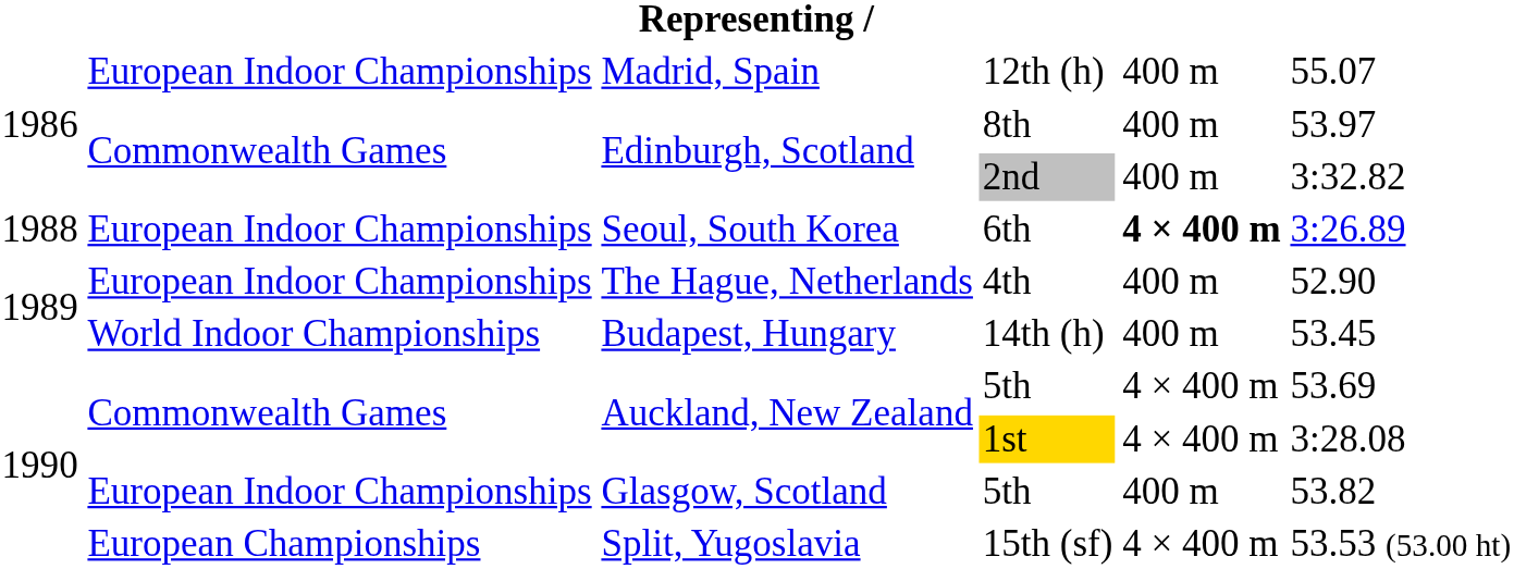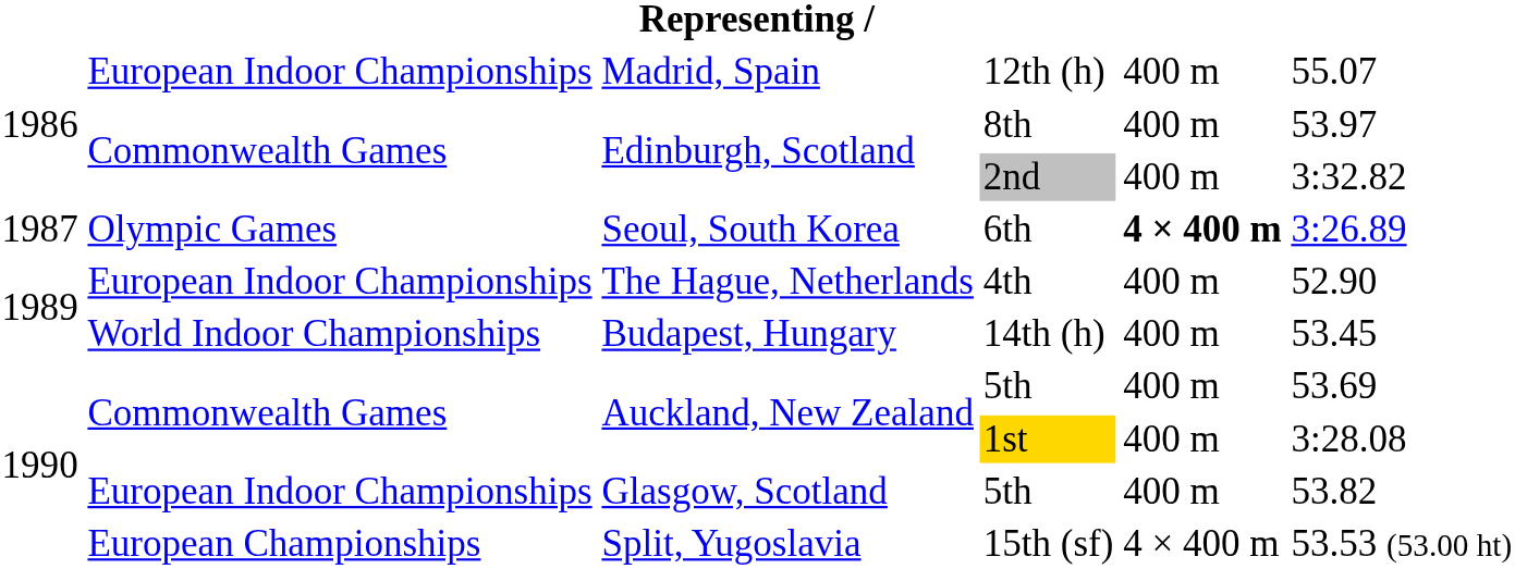 <table>
 <tr>
 <th colspan="6">Representing  / </th>
 </tr>
 <tr>
 <td rowspan=3>1986</td>
 <td><a href='#'>European Indoor Championships</a></td>
 <td><a href='#'>Madrid, Spain</a></td>
 <td>12th (h)</td>
 <td>400 m</td>
 <td>55.07</td>
 </tr>
 <tr>
 <td rowspan=2><a href='#'>Commonwealth Games</a></td>
 <td rowspan=2><a href='#'>Edinburgh, Scotland</a></td>
 <td>8th</td>
 <td>400 m</td>
 <td>53.97</td>
 </tr>
 <tr>
 <td bgcolor="silver">2nd</td>
 <td>400 m</td>
 <td>3:32.82</td>
 </tr>
 <tr>
-<td>1988</td>
-<td><a href='#'>European Indoor Championships</a></td>
+<td>1987</td>
+<td><a href='#'>Olympic Games</a></td>
 <td><a href='#'>Seoul, South Korea</a></td>
 <td>6th</td>
 <td><strong>4 × 400 m</strong></td>
 <td><a href='#'>3:26.89</a></td>
 </tr>
 <tr>
 <td rowspan=2>1989</td>
 <td><a href='#'>European Indoor Championships</a></td>
 <td><a href='#'>The Hague, Netherlands</a></td>
 <td>4th</td>
 <td>400 m</td>
 <td>52.90</td>
 </tr>
 <tr>
 <td><a href='#'>World Indoor Championships</a></td>
 <td><a href='#'>Budapest, Hungary</a></td>
 <td>14th (h)</td>
 <td>400 m</td>
 <td>53.45</td>
 </tr>
 <tr>
 <td rowspan=4>1990</td>
 <td rowspan=2><a href='#'>Commonwealth Games</a></td>
 <td rowspan=2><a href='#'>Auckland, New Zealand</a></td>
 <td>5th</td>
-<td>4 × 400 m</td>
+<td>400 m</td>
 <td>53.69</td>
 </tr>
 <tr>
 <td bgcolor="gold">1st</td>
-<td>4 × 400 m</td>
+<td>400 m</td>
 <td>3:28.08</td>
 </tr>
 <tr>
 <td><a href='#'>European Indoor Championships</a></td>
 <td><a href='#'>Glasgow, Scotland</a></td>
 <td>5th</td>
 <td>400 m</td>
 <td>53.82</td>
 </tr>
 <tr>
 <td><a href='#'>European Championships</a></td>
 <td><a href='#'>Split, Yugoslavia</a></td>
 <td>15th (sf)</td>
 <td>4 × 400 m</td>
 <td>53.53 <small>(53.00 ht)</small></td>
 </tr>
 </table>
